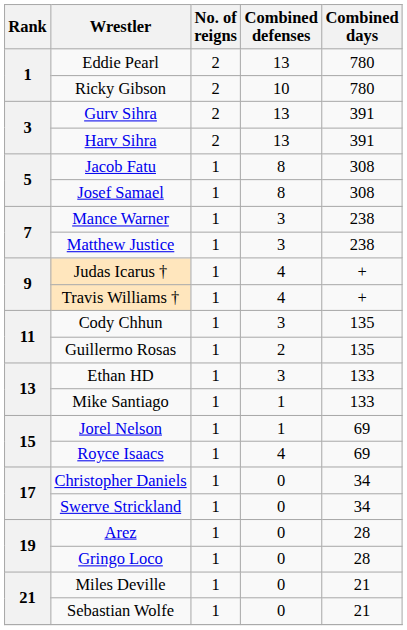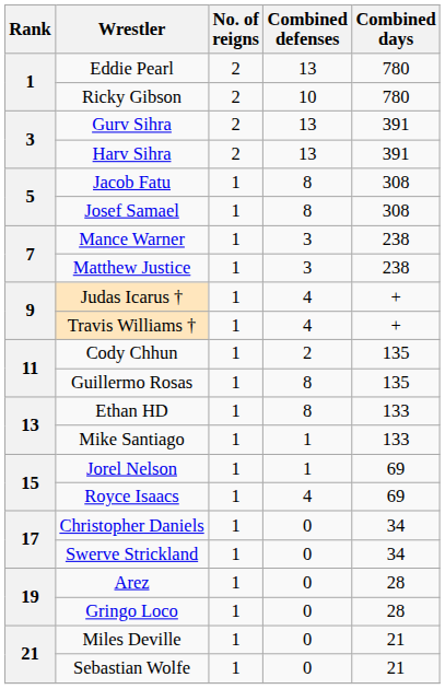 <table class="wikitable sortable" style="text-align: center">
 <tr>
 <th>Rank</th>
 <th>Wrestler</th>
 <th data-sort-type="number">No. of<br>reigns</th>
 <th data-sort-type="number">Combined<br>defenses</th>
 <th data-sort-type="number">Combined<br>days</th>
 </tr>
 <tr>
 <th rowspan=2>1</th>
 <td>Eddie Pearl</td>
 <td>2</td>
 <td>13</td>
 <td>780</td>
 </tr>
 <tr>
 <td>Ricky Gibson</td>
 <td>2</td>
 <td>10</td>
 <td>780</td>
 </tr>
 <tr>
 <th rowspan=2>3</th>
 <td><a href='#'>Gurv Sihra</a></td>
 <td>2</td>
 <td>13</td>
 <td>391</td>
 </tr>
 <tr>
 <td><a href='#'>Harv Sihra</a></td>
 <td>2</td>
 <td>13</td>
 <td>391</td>
 </tr>
 <tr>
 <th rowspan=2>5</th>
 <td><a href='#'>Jacob Fatu</a></td>
 <td>1</td>
 <td>8</td>
 <td>308</td>
 </tr>
 <tr>
 <td><a href='#'>Josef Samael</a></td>
 <td>1</td>
 <td>8</td>
 <td>308</td>
 </tr>
 <tr>
 <th rowspan=2>7</th>
 <td><a href='#'>Mance Warner</a></td>
 <td>1</td>
 <td>3</td>
 <td>238</td>
 </tr>
 <tr>
 <td><a href='#'>Matthew Justice</a></td>
 <td>1</td>
 <td>3</td>
 <td>238</td>
 </tr>
 <tr>
 <th rowspan=2>9</th>
 <td style="background-color:#FFE6BD">Judas Icarus †</td>
 <td>1</td>
 <td>4</td>
 <td>+</td>
 </tr>
 <tr>
 <td style="background-color:#FFE6BD">Travis Williams †</td>
 <td>1</td>
 <td>4</td>
 <td>+</td>
 </tr>
 <tr>
 <th rowspan=2>11</th>
 <td>Cody Chhun</td>
 <td>1</td>
-<td>3</td>
+<td>2</td>
 <td>135</td>
 </tr>
 <tr>
 <td>Guillermo Rosas</td>
 <td>1</td>
-<td>2</td>
+<td>8</td>
 <td>135</td>
 </tr>
 <tr>
 <th rowspan=2>13</th>
 <td>Ethan HD</td>
 <td>1</td>
-<td>3</td>
+<td>8</td>
 <td>133</td>
 </tr>
 <tr>
 <td>Mike Santiago</td>
 <td>1</td>
 <td>1</td>
 <td>133</td>
 </tr>
 <tr>
 <th rowspan=2>15</th>
 <td><a href='#'>Jorel Nelson</a></td>
 <td>1</td>
 <td>1</td>
 <td>69</td>
 </tr>
 <tr>
 <td><a href='#'>Royce Isaacs</a></td>
 <td>1</td>
 <td>4</td>
 <td>69</td>
 </tr>
 <tr>
 <th rowspan=2>17</th>
 <td><a href='#'>Christopher Daniels</a></td>
 <td>1</td>
 <td>0</td>
 <td>34</td>
 </tr>
 <tr>
 <td><a href='#'>Swerve Strickland</a></td>
 <td>1</td>
 <td>0</td>
 <td>34</td>
 </tr>
 <tr>
 <th rowspan=2>19</th>
 <td><a href='#'>Arez</a></td>
 <td>1</td>
 <td>0</td>
 <td>28</td>
 </tr>
 <tr>
 <td><a href='#'>Gringo Loco</a></td>
 <td>1</td>
 <td>0</td>
 <td>28</td>
 </tr>
 <tr>
 <th rowspan=2>21</th>
 <td>Miles Deville</td>
 <td>1</td>
 <td>0</td>
 <td>21</td>
 </tr>
 <tr>
 <td>Sebastian Wolfe</td>
 <td>1</td>
 <td>0</td>
 <td>21</td>
 </tr>
 <tr>
 </tr>
 </table>
